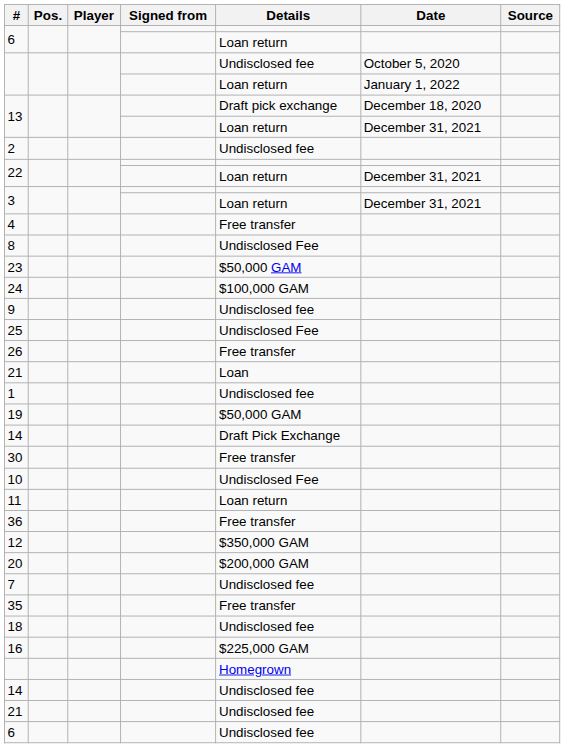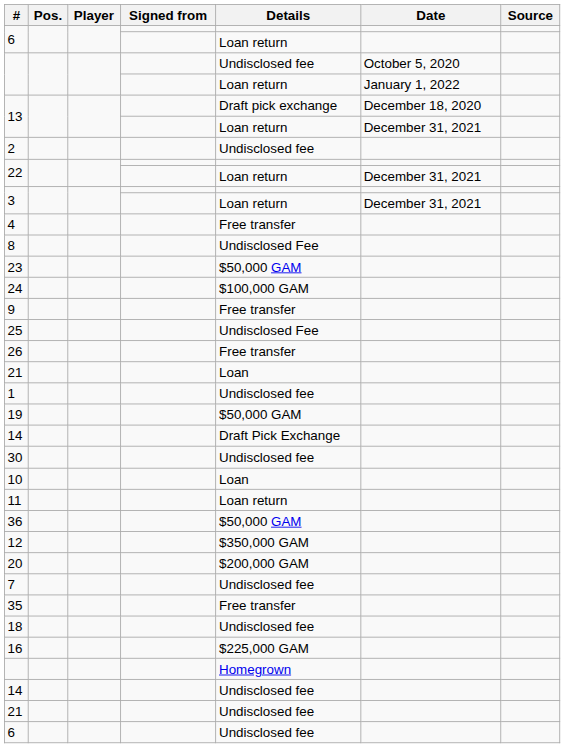 <table class="wikitable sortable" style="width:50%; font-size:95%; text-align:left;">
 <tr>
 <th>#</th>
 <th>Pos.</th>
 <th>Player</th>
 <th>Signed from</th>
 <th>Details</th>
 <th>Date</th>
 <th>Source</th>
 </tr>
 <tr>
 <td rowspan="2">6</td>
 <td rowspan="2"></td>
 <td rowspan="2"></td>
 <td></td>
 <td></td>
 <td></td>
 <td></td>
 </tr>
 <tr>
 <td></td>
 <td>Loan return</td>
 <td></td>
 <td></td>
 </tr>
 <tr>
 <td rowspan="2"></td>
 <td rowspan="2"></td>
 <td rowspan="2"></td>
 <td></td>
 <td>Undisclosed fee</td>
 <td>October 5, 2020</td>
 <td></td>
 </tr>
 <tr>
 <td></td>
 <td>Loan return</td>
 <td>January 1, 2022</td>
 <td></td>
 </tr>
 <tr>
 <td rowspan="2">13</td>
 <td rowspan="2"></td>
 <td rowspan="2"></td>
 <td></td>
 <td>Draft pick exchange</td>
 <td>December 18, 2020</td>
 <td></td>
 </tr>
 <tr>
 <td></td>
 <td>Loan return</td>
 <td>December 31, 2021</td>
 <td></td>
 </tr>
 <tr>
 <td>2</td>
 <td></td>
 <td></td>
 <td></td>
 <td>Undisclosed fee</td>
 <td></td>
 <td></td>
 </tr>
 <tr>
 <td rowspan="2">22</td>
 <td rowspan="2"></td>
 <td rowspan="2"></td>
 <td></td>
 <td></td>
 <td></td>
 <td></td>
 </tr>
 <tr>
 <td></td>
 <td>Loan return</td>
 <td>December 31, 2021</td>
 <td></td>
 </tr>
 <tr>
 <td rowspan="2">3</td>
 <td rowspan="2"></td>
 <td rowspan="2"></td>
 <td></td>
 <td></td>
 <td></td>
 <td></td>
 </tr>
 <tr>
 <td></td>
 <td>Loan return</td>
 <td>December 31, 2021</td>
 <td></td>
 </tr>
 <tr>
 <td>4</td>
 <td></td>
 <td></td>
 <td></td>
 <td>Free transfer</td>
 <td></td>
 <td></td>
 </tr>
 <tr>
 <td>8</td>
 <td></td>
 <td></td>
 <td></td>
 <td>Undisclosed Fee</td>
 <td></td>
 <td></td>
 </tr>
 <tr>
 <td>23</td>
 <td></td>
 <td></td>
 <td></td>
 <td>$50,000 <a href='#'>GAM</a></td>
 <td></td>
 <td></td>
 </tr>
 <tr>
 <td>24</td>
 <td></td>
 <td></td>
 <td></td>
 <td>$100,000 GAM</td>
 <td></td>
 <td></td>
 </tr>
 <tr>
 <td>9</td>
 <td></td>
 <td></td>
 <td></td>
-<td>Undisclosed fee</td>
+<td>Free transfer</td>
 <td></td>
 <td></td>
 </tr>
 <tr>
 <td>25</td>
 <td></td>
 <td></td>
 <td></td>
 <td>Undisclosed Fee</td>
 <td></td>
 <td></td>
 </tr>
 <tr>
 <td>26</td>
 <td></td>
 <td></td>
 <td></td>
 <td>Free transfer</td>
 <td></td>
 <td></td>
 </tr>
 <tr>
 <td>21</td>
 <td></td>
 <td></td>
 <td></td>
 <td>Loan</td>
 <td></td>
 <td></td>
 </tr>
 <tr>
 <td>1</td>
 <td></td>
 <td></td>
 <td></td>
 <td>Undisclosed fee</td>
 <td></td>
 <td></td>
 </tr>
 <tr>
 <td>19</td>
 <td></td>
 <td></td>
 <td></td>
 <td>$50,000 GAM</td>
 <td></td>
 <td></td>
 </tr>
 <tr>
 <td>14</td>
 <td></td>
 <td></td>
 <td></td>
 <td>Draft Pick Exchange</td>
 <td></td>
 <td></td>
 </tr>
 <tr>
 <td>30</td>
 <td></td>
 <td></td>
 <td></td>
-<td>Free transfer</td>
+<td>Undisclosed fee</td>
 <td></td>
 <td></td>
 </tr>
 <tr>
 <td>10</td>
 <td></td>
 <td></td>
 <td></td>
-<td>Undisclosed Fee</td>
+<td>Loan</td>
 <td></td>
 <td></td>
 </tr>
 <tr>
 <td>11</td>
 <td></td>
 <td></td>
 <td></td>
 <td>Loan return</td>
 <td></td>
 <td></td>
 </tr>
 <tr>
 <td>36</td>
 <td></td>
 <td></td>
 <td></td>
-<td>Free transfer</td>
+<td>$50,000 <a href='#'>GAM</a></td>
 <td></td>
 <td></td>
 </tr>
 <tr>
 <td>12</td>
 <td></td>
 <td></td>
 <td></td>
 <td>$350,000 GAM</td>
 <td></td>
 <td></td>
 </tr>
 <tr>
 <td>20</td>
 <td></td>
 <td></td>
 <td></td>
 <td>$200,000 GAM</td>
 <td></td>
 <td></td>
 </tr>
 <tr>
 <td>7</td>
 <td></td>
 <td></td>
 <td></td>
 <td>Undisclosed fee</td>
 <td></td>
 <td></td>
 </tr>
 <tr>
 <td>35</td>
 <td></td>
 <td></td>
 <td></td>
 <td>Free transfer</td>
 <td></td>
 <td></td>
 </tr>
 <tr>
 <td>18</td>
 <td></td>
 <td></td>
 <td></td>
 <td>Undisclosed fee</td>
 <td></td>
 <td></td>
 </tr>
 <tr>
 <td>16</td>
 <td></td>
 <td></td>
 <td></td>
 <td>$225,000 GAM</td>
 <td></td>
 <td></td>
 </tr>
 <tr>
 <td></td>
 <td></td>
 <td></td>
 <td></td>
 <td><a href='#'>Homegrown</a></td>
 <td></td>
 <td></td>
 </tr>
 <tr>
 <td>14</td>
 <td></td>
 <td></td>
 <td></td>
 <td>Undisclosed fee</td>
 <td></td>
 <td></td>
 </tr>
 <tr>
 <td>21</td>
 <td></td>
 <td></td>
 <td></td>
 <td>Undisclosed fee</td>
 <td></td>
 <td></td>
 </tr>
 <tr>
 <td>6</td>
 <td></td>
 <td></td>
 <td></td>
 <td>Undisclosed fee</td>
 <td></td>
 <td></td>
 </tr>
 </table>
